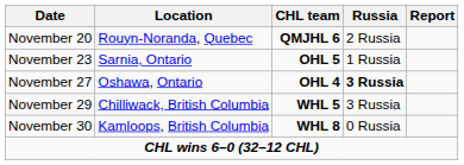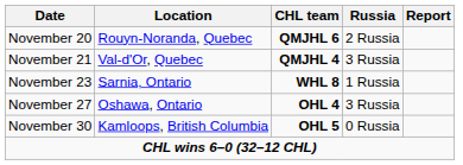 <table class="wikitable">
 <tr>
 <th>Date</th>
 <th>Location</th>
 <th>CHL team</th>
 <th>Russia</th>
 <th>Report</th>
 </tr>
 <tr>
 <td>November 20</td>
 <td><a href='#'>Rouyn-Noranda</a>, <a href='#'>Quebec</a></td>
 <td align="right"><strong>QMJHL 6</strong></td>
 <td>2 Russia</td>
 <td></td>
 </tr>
 <tr>
+<td>November 21</td>
+<td><a href='#'>Val-d'Or</a>, <a href='#'>Quebec</a></td>
+<td align="right"><strong>QMJHL 4</strong></td>
+<td>3 Russia</td>
+<td></td>
+</tr>
+<tr>
 <td>November 23</td>
 <td><a href='#'>Sarnia, Ontario</a></td>
-<td align="right"><strong>OHL 5</strong></td>
+<td align="right"><strong>WHL 8</strong></td>
 <td>1 Russia</td>
 <td></td>
 </tr>
 <tr>
 <td>November 27</td>
 <td><a href='#'>Oshawa</a>, <a href='#'>Ontario</a></td>
 <td align="right"><strong>OHL 4</strong></td>
-<td><strong>3 Russia</strong></td>
-<td></td>
-</tr>
-<tr>
-<td>November 29</td>
-<td><a href='#'>Chilliwack, British Columbia</a></td>
-<td align="right"><strong>WHL 5</strong></td>
 <td>3 Russia</td>
 <td></td>
 </tr>
 <tr>
 <td>November 30</td>
 <td><a href='#'>Kamloops</a>, <a href='#'>British Columbia</a></td>
-<td align="right"><strong>WHL 8</strong></td>
+<td align="right"><strong>OHL 5</strong></td>
 <td>0 Russia</td>
 <td></td>
 </tr>
 <tr align="center">
 <td colspan="5"><strong><em>CHL wins 6–0 (32–12 CHL)</em></strong></td>
 </tr>
 </table>
